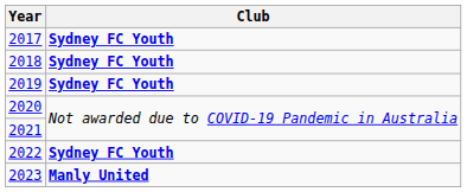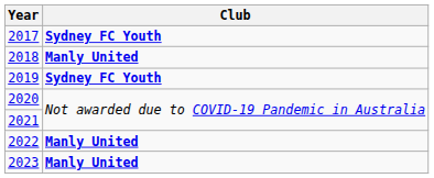 <table class="wikitable">
 <tr>
 <th>Year</th>
 <th>Club</th>
 </tr>
 <tr>
 <td><a href='#'>2017</a></td>
 <td><strong><a href='#'>Sydney FC Youth</a></strong></td>
 </tr>
 <tr>
 <td><a href='#'>2018</a></td>
-<td><strong><a href='#'>Sydney FC Youth</a></strong></td>
+<td><strong><a href='#'>Manly United</a></strong></td>
 </tr>
 <tr>
 <td><a href='#'>2019</a></td>
 <td><strong><a href='#'>Sydney FC Youth</a></strong></td>
 </tr>
 <tr>
 <td><a href='#'>2020</a></td>
 <td rowspan=2><em>Not awarded due to <a href='#'>COVID-19 Pandemic in Australia</a></em></td>
 </tr>
 <tr>
 <td><a href='#'>2021</a></td>
 </tr>
 <tr>
 <td><a href='#'>2022</a></td>
-<td><strong><a href='#'>Sydney FC Youth</a></strong></td>
+<td><strong><a href='#'>Manly United</a></strong></td>
 </tr>
 <tr>
 <td><a href='#'>2023</a></td>
 <td><strong><a href='#'>Manly United</a></strong></td>
 </tr>
 </table>
